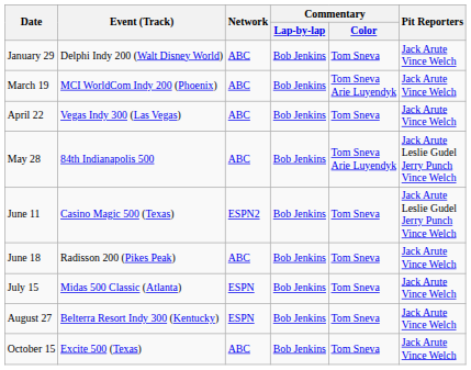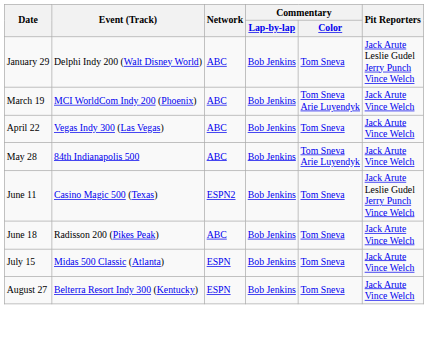 <table class="wikitable" style="font-size: 85%;">
 <tr>
 <th rowspan=2>Date</th>
 <th rowspan=2>Event (Track)</th>
 <th rowspan=2>Network</th>
 <th colspan=2>Commentary</th>
 <th rowspan=2>Pit Reporters</th>
 </tr>
 <tr>
 <th><a href='#'>Lap-by-lap</a></th>
 <th><a href='#'>Color</a></th>
 </tr>
 <tr>
 <td>January 29</td>
 <td>Delphi Indy 200 (<a href='#'>Walt Disney World</a>)</td>
 <td><a href='#'>ABC</a></td>
 <td><a href='#'>Bob Jenkins</a></td>
 <td><a href='#'>Tom Sneva</a></td>
-<td><a href='#'>Jack Arute</a><br><a href='#'>Vince Welch</a></td>
+<td><a href='#'>Jack Arute</a><br>Leslie Gudel<br><a href='#'>Jerry Punch</a><br><a href='#'>Vince Welch</a></td>
 </tr>
 <tr>
 <td>March 19</td>
 <td><a href='#'>MCI WorldCom Indy 200</a> (<a href='#'>Phoenix</a>)</td>
 <td><a href='#'>ABC</a></td>
 <td><a href='#'>Bob Jenkins</a></td>
 <td><a href='#'>Tom Sneva</a><br><a href='#'>Arie Luyendyk</a></td>
 <td><a href='#'>Jack Arute</a><br><a href='#'>Vince Welch</a></td>
 </tr>
 <tr>
 <td>April 22</td>
 <td><a href='#'>Vegas Indy 300</a> (<a href='#'>Las Vegas</a>)</td>
 <td><a href='#'>ABC</a></td>
 <td><a href='#'>Bob Jenkins</a></td>
 <td><a href='#'>Tom Sneva</a></td>
 <td><a href='#'>Jack Arute</a><br><a href='#'>Vince Welch</a></td>
 </tr>
 <tr>
 <td>May 28</td>
 <td><a href='#'>84th Indianapolis 500</a></td>
 <td><a href='#'>ABC</a></td>
 <td><a href='#'>Bob Jenkins</a></td>
 <td><a href='#'>Tom Sneva</a><br><a href='#'>Arie Luyendyk</a></td>
-<td><a href='#'>Jack Arute</a><br>Leslie Gudel<br><a href='#'>Jerry Punch</a><br><a href='#'>Vince Welch</a></td>
+<td><a href='#'>Jack Arute</a><br><a href='#'>Vince Welch</a></td>
 </tr>
 <tr>
 <td>June 11</td>
 <td><a href='#'>Casino Magic 500</a> (<a href='#'>Texas</a>)</td>
 <td><a href='#'>ESPN2</a></td>
 <td><a href='#'>Bob Jenkins</a></td>
 <td><a href='#'>Tom Sneva</a></td>
 <td><a href='#'>Jack Arute</a><br>Leslie Gudel<br><a href='#'>Jerry Punch</a><br><a href='#'>Vince Welch</a></td>
 </tr>
 <tr>
 <td>June 18</td>
 <td>Radisson 200 (<a href='#'>Pikes Peak</a>)</td>
 <td><a href='#'>ABC</a></td>
 <td><a href='#'>Bob Jenkins</a></td>
 <td><a href='#'>Tom Sneva</a></td>
 <td><a href='#'>Jack Arute</a><br><a href='#'>Vince Welch</a></td>
 </tr>
 <tr>
 <td>July 15</td>
 <td><a href='#'>Midas 500 Classic</a> (<a href='#'>Atlanta</a>)</td>
 <td><a href='#'>ESPN</a></td>
 <td><a href='#'>Bob Jenkins</a></td>
 <td><a href='#'>Tom Sneva</a></td>
 <td><a href='#'>Jack Arute</a><br><a href='#'>Vince Welch</a></td>
 </tr>
 <tr>
 <td>August 27</td>
 <td><a href='#'>Belterra Resort Indy 300</a> (<a href='#'>Kentucky</a>)</td>
 <td><a href='#'>ESPN</a></td>
 <td><a href='#'>Bob Jenkins</a></td>
 <td><a href='#'>Tom Sneva</a></td>
 <td><a href='#'>Jack Arute</a><br><a href='#'>Vince Welch</a></td>
 </tr>
-<tr>
-<td>October 15</td>
-<td><a href='#'>Excite 500</a> (<a href='#'>Texas</a>)</td>
-<td><a href='#'>ABC</a></td>
-<td><a href='#'>Bob Jenkins</a></td>
-<td><a href='#'>Tom Sneva</a></td>
-<td><a href='#'>Jack Arute</a><br><a href='#'>Vince Welch</a></td>
-</tr>
 </table>
